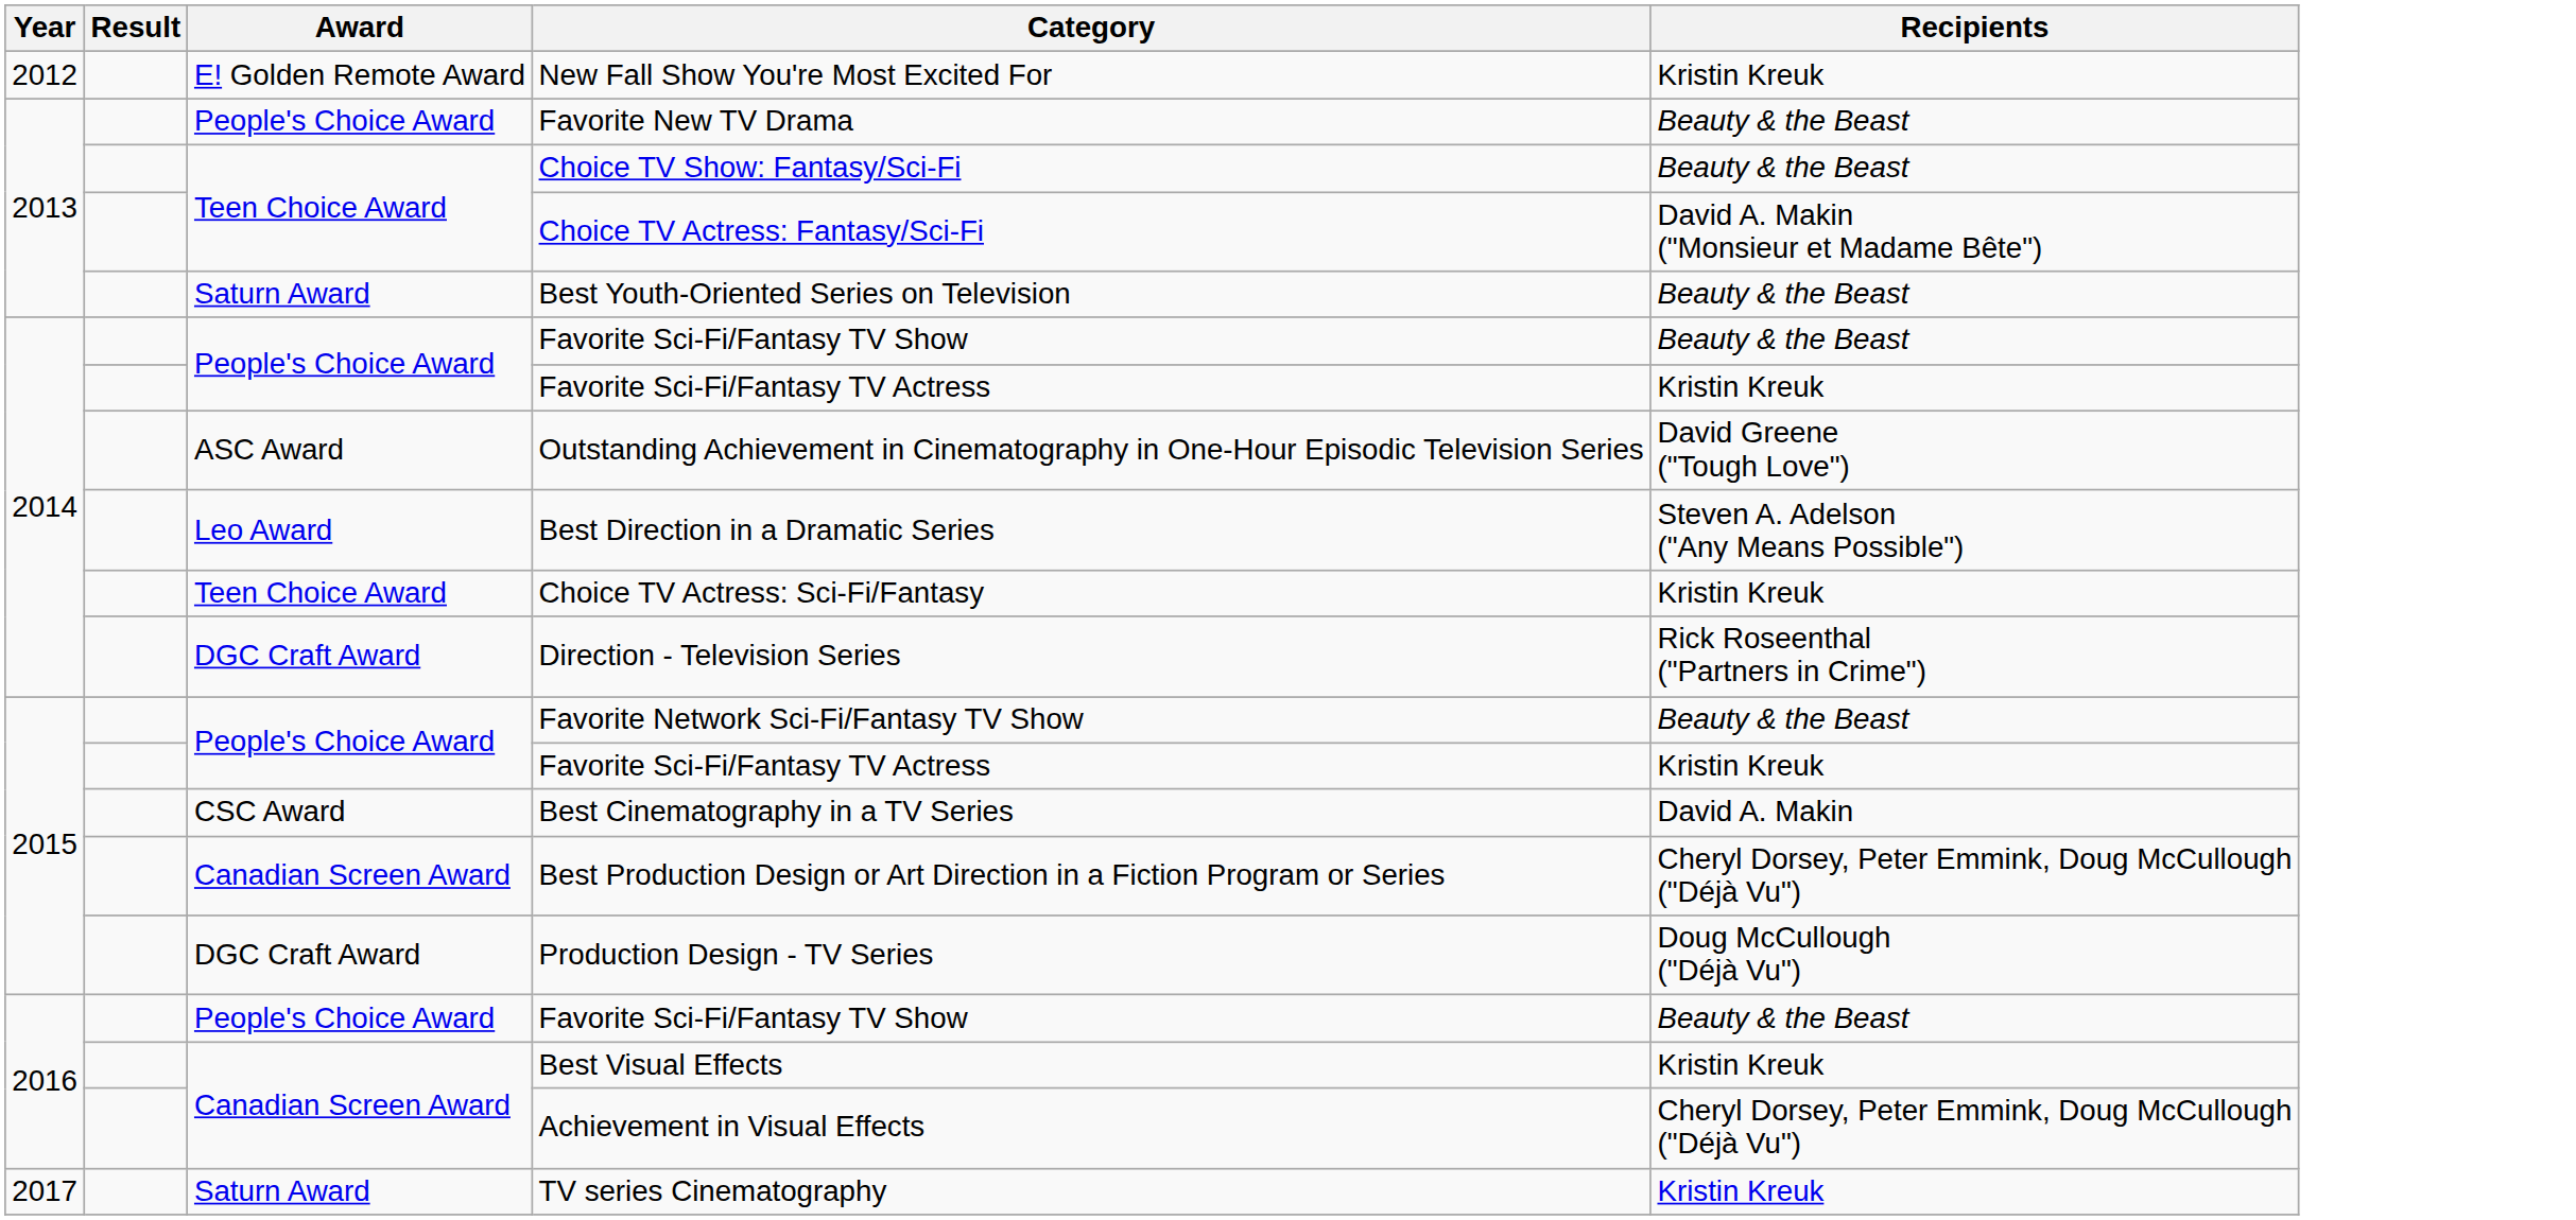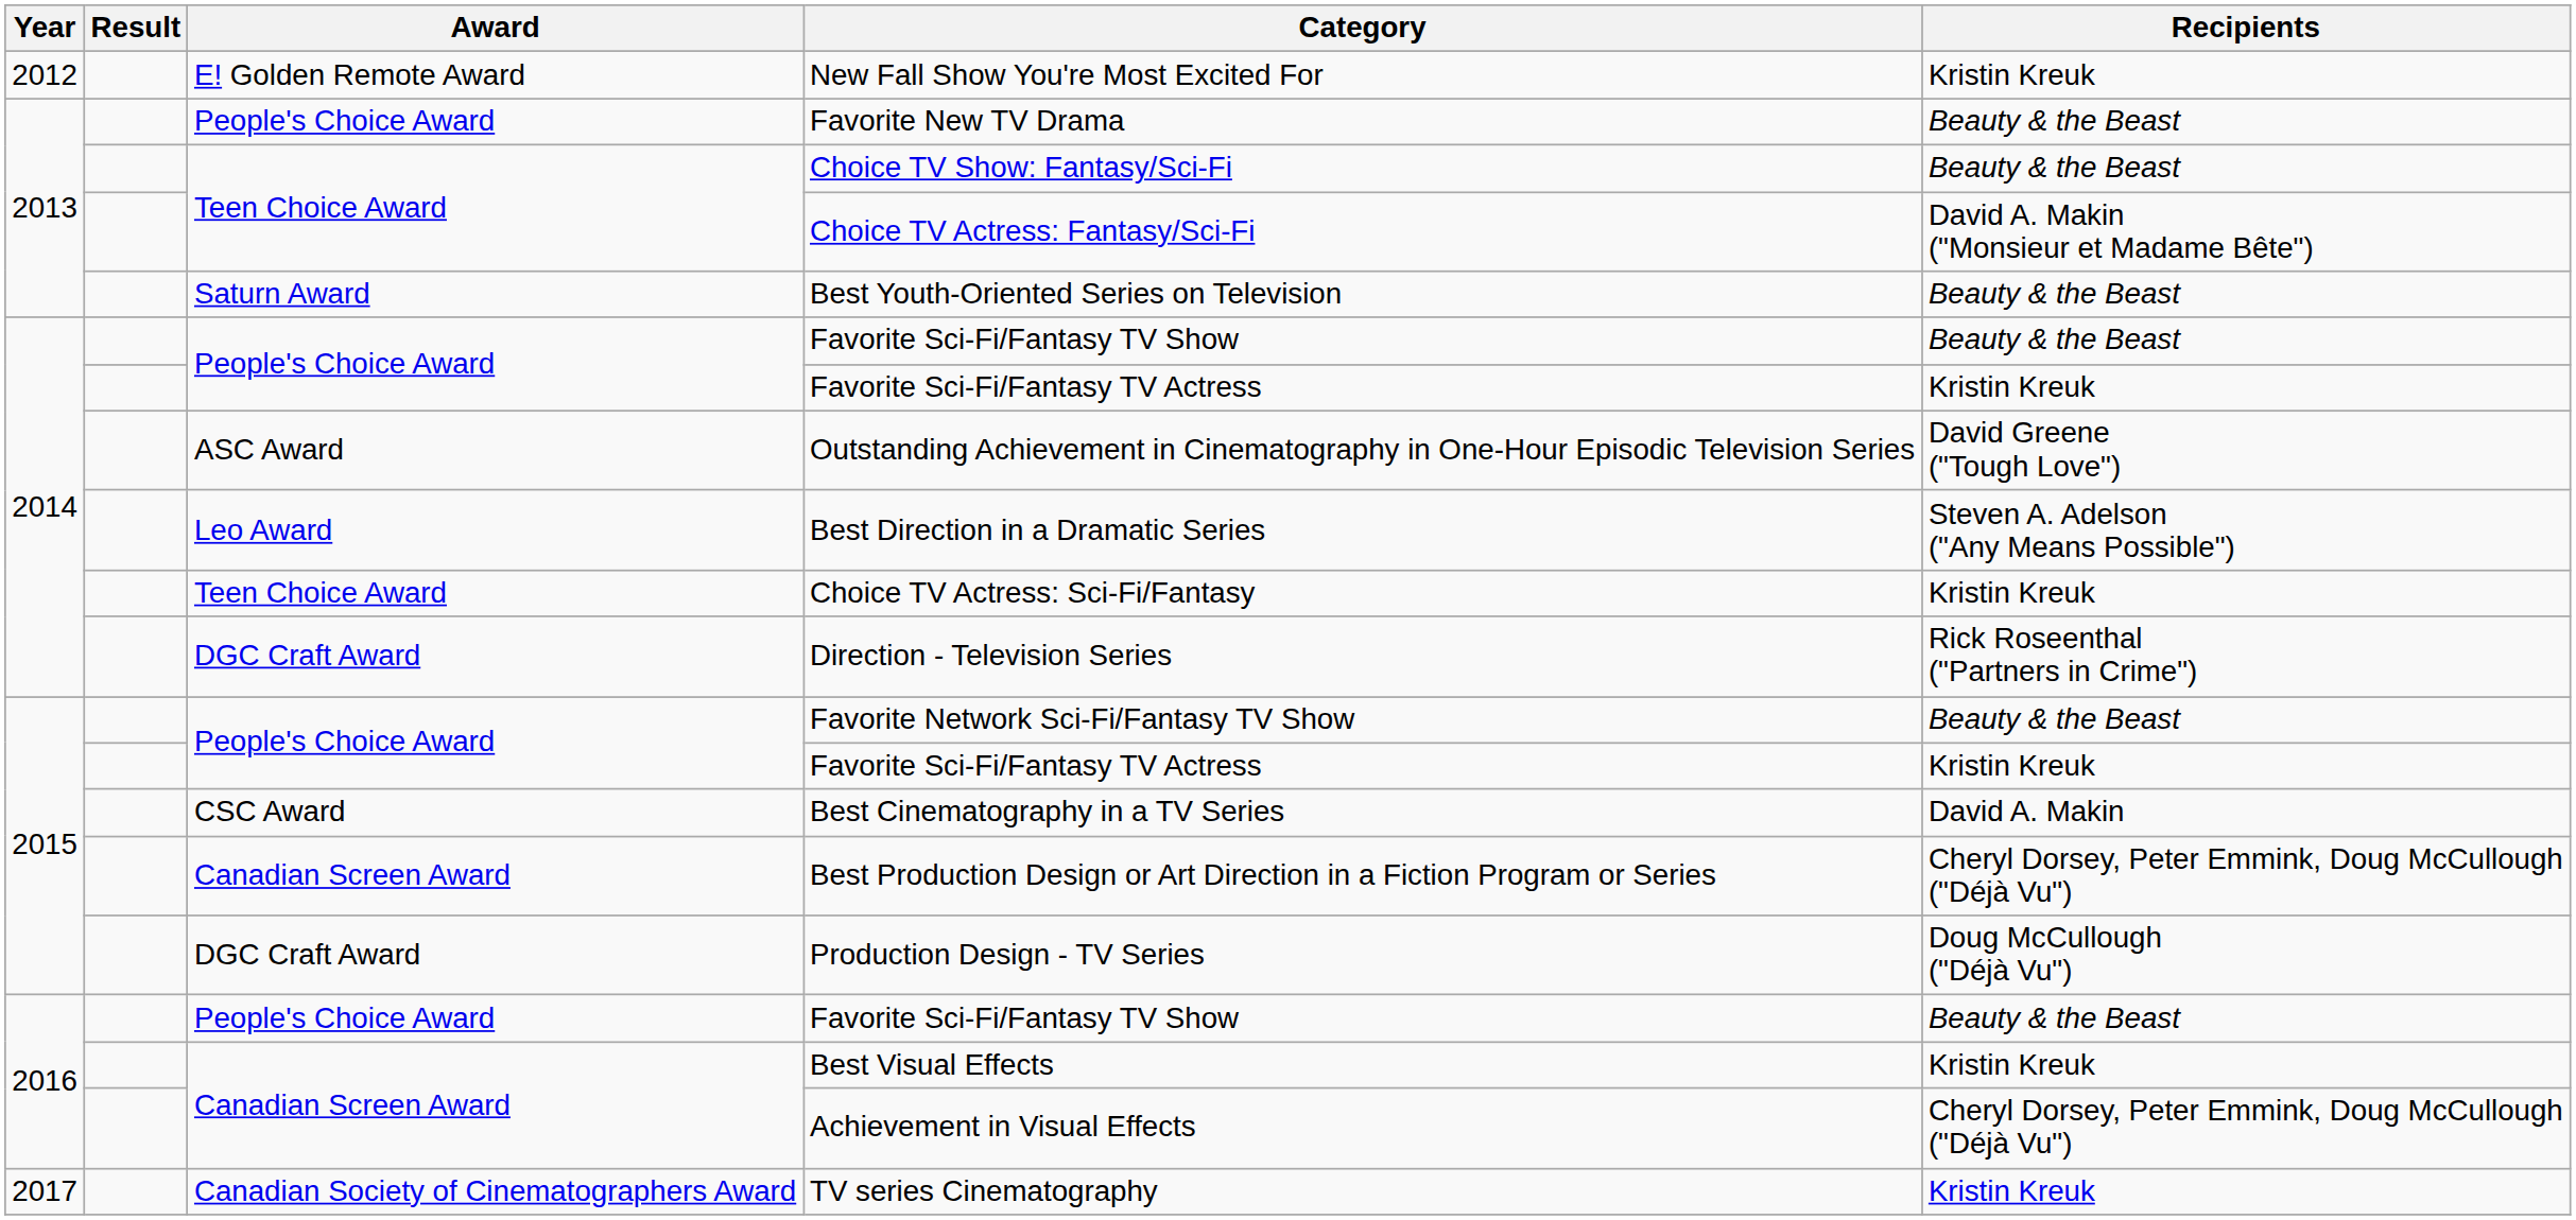 <table class="wikitable sortable">
 <tr>
 <th>Year</th>
 <th>Result</th>
 <th>Award</th>
 <th>Category</th>
 <th>Recipients</th>
 </tr>
 <tr>
 <td>2012</td>
 <td></td>
 <td><a href='#'>E!</a> Golden Remote Award</td>
 <td>New Fall Show You're Most Excited For</td>
 <td>Kristin Kreuk</td>
 </tr>
 <tr>
 <td rowspan="4">2013</td>
 <td></td>
 <td><a href='#'>People's Choice Award</a></td>
 <td>Favorite New TV Drama</td>
 <td><em>Beauty & the Beast</em></td>
 </tr>
 <tr>
 <td></td>
 <td rowspan="2"><a href='#'>Teen Choice Award</a></td>
 <td><a href='#'>Choice TV Show: Fantasy/Sci-Fi</a></td>
 <td><em>Beauty & the Beast</em></td>
 </tr>
 <tr>
 <td></td>
 <td><a href='#'>Choice TV Actress: Fantasy/Sci-Fi</a></td>
 <td>David A. Makin<br>("Monsieur et Madame Bête")</td>
 </tr>
 <tr>
 <td></td>
 <td><a href='#'>Saturn Award</a></td>
 <td>Best Youth-Oriented Series on Television</td>
 <td><em>Beauty & the Beast</em></td>
 </tr>
 <tr>
 <td rowspan="6">2014</td>
 <td></td>
 <td rowspan="2"><a href='#'>People's Choice Award</a></td>
 <td>Favorite Sci-Fi/Fantasy TV Show</td>
 <td><em>Beauty & the Beast</em></td>
 </tr>
 <tr>
 <td></td>
 <td>Favorite Sci-Fi/Fantasy TV Actress</td>
 <td>Kristin Kreuk</td>
 </tr>
 <tr>
 <td></td>
 <td>ASC Award</td>
 <td>Outstanding Achievement in Cinematography in One-Hour Episodic Television Series</td>
 <td>David Greene<br>("Tough Love")</td>
 </tr>
 <tr>
 <td></td>
 <td><a href='#'>Leo Award</a></td>
 <td>Best Direction in a Dramatic Series</td>
 <td>Steven A. Adelson<br>("Any Means Possible")</td>
 </tr>
 <tr>
 <td></td>
 <td><a href='#'>Teen Choice Award</a></td>
 <td>Choice TV Actress: Sci-Fi/Fantasy</td>
 <td>Kristin Kreuk</td>
 </tr>
 <tr>
 <td></td>
 <td><a href='#'>DGC Craft Award</a></td>
 <td>Direction - Television Series</td>
 <td>Rick Roseenthal<br>("Partners in Crime")</td>
 </tr>
 <tr>
 <td rowspan="5">2015</td>
 <td></td>
 <td rowspan="2"><a href='#'>People's Choice Award</a></td>
 <td>Favorite Network Sci-Fi/Fantasy TV Show</td>
 <td><em>Beauty & the Beast</em></td>
 </tr>
 <tr>
 <td></td>
 <td>Favorite Sci-Fi/Fantasy TV Actress</td>
 <td>Kristin Kreuk</td>
 </tr>
 <tr>
 <td></td>
 <td>CSC Award</td>
 <td>Best Cinematography in a TV Series</td>
 <td>David A. Makin</td>
 </tr>
 <tr>
 <td></td>
 <td><a href='#'>Canadian Screen Award</a></td>
 <td>Best Production Design or Art Direction in a Fiction Program or Series</td>
 <td>Cheryl Dorsey, Peter Emmink, Doug McCullough<br>("Déjà Vu")</td>
 </tr>
 <tr>
 <td></td>
 <td>DGC Craft Award</td>
 <td>Production Design - TV Series</td>
 <td>Doug McCullough<br>("Déjà Vu")</td>
 </tr>
 <tr>
 <td rowspan="3">2016</td>
 <td></td>
 <td><a href='#'>People's Choice Award</a></td>
 <td>Favorite Sci-Fi/Fantasy TV Show</td>
 <td><em>Beauty & the Beast</em></td>
 </tr>
 <tr>
 <td></td>
 <td rowspan="2"><a href='#'>Canadian Screen Award</a></td>
 <td>Best Visual Effects</td>
 <td>Kristin Kreuk</td>
 </tr>
 <tr>
 <td></td>
 <td>Achievement in Visual Effects</td>
 <td>Cheryl Dorsey, Peter Emmink, Doug McCullough<br>("Déjà Vu")</td>
 </tr>
 <tr>
 <td>2017</td>
 <td></td>
-<td><a href='#'>Saturn Award</a></td>
+<td><a href='#'>Canadian Society of Cinematographers Award</a></td>
 <td>TV series Cinematography</td>
 <td><a href='#'>Kristin Kreuk</a></td>
 </tr>
 </table>
